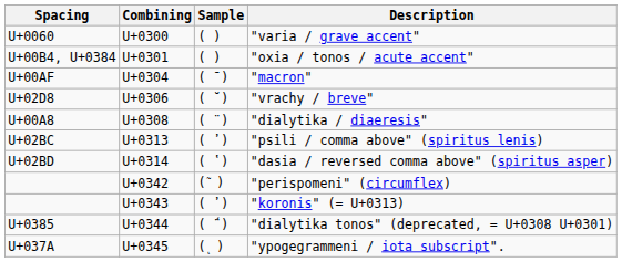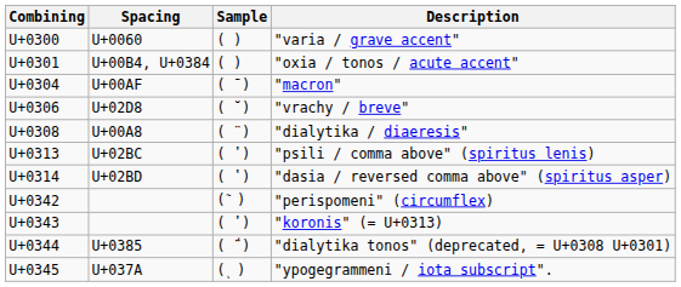 <table class="wikitable">
 <tr>
+<th>Combining</th>
 <th>Spacing</th>
-<th>Combining</th>
 <th>Sample</th>
 <th>Description</th>
 </tr>
 <tr>
+<td>U+0300</td>
 <td>U+0060</td>
-<td>U+0300</td>
 <td>( )</td>
 <td>"varia / <a href='#'>grave accent</a>"</td>
 </tr>
 <tr>
+<td>U+0301</td>
 <td>U+00B4, U+0384</td>
-<td>U+0301</td>
 <td>( )</td>
 <td>"oxia / tonos / <a href='#'>acute accent</a>"</td>
 </tr>
 <tr>
+<td>U+0304</td>
 <td>U+00AF</td>
-<td>U+0304</td>
 <td>( ̄ )</td>
 <td>"<a href='#'>macron</a>"</td>
 </tr>
 <tr>
+<td>U+0306</td>
 <td>U+02D8</td>
-<td>U+0306</td>
 <td>( ̆ )</td>
 <td>"vrachy / <a href='#'>breve</a>"</td>
 </tr>
 <tr>
+<td>U+0308</td>
 <td>U+00A8</td>
-<td>U+0308</td>
 <td>( ̈ )</td>
 <td>"dialytika / <a href='#'>diaeresis</a>"</td>
 </tr>
 <tr>
+<td>U+0313</td>
 <td>U+02BC</td>
-<td>U+0313</td>
 <td>( ̓ )</td>
 <td>"psili / comma above" (<a href='#'>spiritus lenis</a>)</td>
 </tr>
 <tr>
+<td>U+0314</td>
 <td>U+02BD</td>
-<td>U+0314</td>
 <td>( ̔ )</td>
 <td>"dasia / reversed comma above" (<a href='#'>spiritus asper</a>)</td>
 </tr>
 <tr>
+<td>U+0342</td>
 <td></td>
-<td>U+0342</td>
 <td>( ͂ )</td>
 <td>"perispomeni" (<a href='#'>circumflex</a>)</td>
 </tr>
 <tr>
+<td>U+0343</td>
 <td></td>
-<td>U+0343</td>
 <td>( ̓ )</td>
 <td>"<a href='#'>koronis</a>" (= U+0313)</td>
 </tr>
 <tr>
+<td>U+0344</td>
 <td>U+0385</td>
-<td>U+0344</td>
 <td>( ̈́ )</td>
 <td>"dialytika tonos" (deprecated, = U+0308 U+0301)</td>
 </tr>
 <tr>
+<td>U+0345</td>
 <td>U+037A</td>
-<td>U+0345</td>
 <td>( ͅ )</td>
 <td>"ypogegrammeni / <a href='#'>iota subscript</a>".</td>
 </tr>
 </table>
